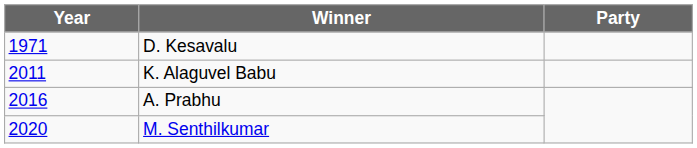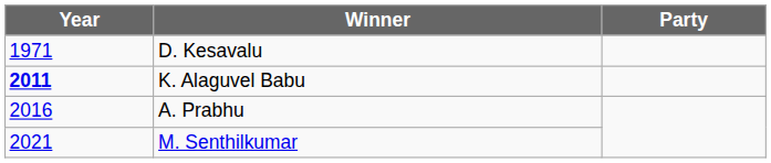 <table class="wikitable" width="50%">
 <tr>
 <th style="background-color:#666666; color:white">Year</th>
 <th style="background-color:#666666; color:white">Winner</th>
 <th style="background-color:#666666; color:white" colspan="2">Party</th>
 </tr>
 <tr>
 <td><a href='#'>1971</a></td>
 <td>D. Kesavalu</td>
 <td></td>
 </tr>
 <tr>
-<td><a href='#'>2011</a></td>
+<td><strong><a href='#'>2011</a></strong></td>
 <td>K. Alaguvel Babu</td>
 <td></td>
 </tr>
 <tr>
 <td><a href='#'>2016</a></td>
 <td>A. Prabhu</td>
 </tr>
 <tr>
-<td><a href='#'>2020</a></td>
+<td><a href='#'>2021</a></td>
 <td><a href='#'>M. Senthilkumar</a></td>
 </tr>
 </table>
